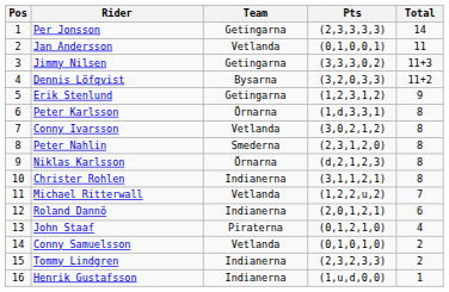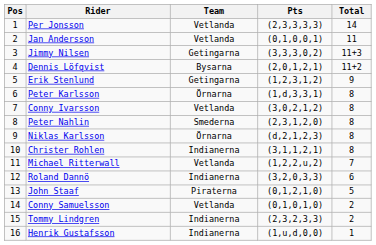 <table class=wikitable style="font-size:93%;">
 <tr>
 <th width=25px>Pos</th>
 <th width=200px>Rider</th>
 <th width=120px>Team</th>
 <th width=100px>Pts</th>
 <th width=50px>Total</th>
 </tr>
 <tr align=center>
 <td>1</td>
 <td align=left><a href='#'>Per Jonsson</a></td>
-<td>Getingarna</td>
+<td>Vetlanda</td>
 <td>(2,3,3,3,3)</td>
 <td>14</td>
 </tr>
 <tr align=center>
 <td>2</td>
 <td align=left><a href='#'>Jan Andersson</a></td>
 <td>Vetlanda</td>
 <td>(0,1,0,0,1)</td>
 <td>11</td>
 </tr>
 <tr align=center>
 <td>3</td>
 <td align=left><a href='#'>Jimmy Nilsen</a></td>
 <td>Getingarna</td>
 <td>(3,3,3,0,2)</td>
 <td>11+3</td>
 </tr>
 <tr align=center>
 <td>4</td>
 <td align=left><a href='#'>Dennis Löfqvist</a></td>
 <td>Bysarna</td>
-<td>(3,2,0,3,3)</td>
+<td>(2,0,1,2,1)</td>
 <td>11+2</td>
 </tr>
 <tr align=center>
 <td>5</td>
 <td align=left><a href='#'>Erik Stenlund</a></td>
 <td>Getingarna</td>
 <td>(1,2,3,1,2)</td>
 <td>9</td>
 </tr>
 <tr align=center>
 <td>6</td>
 <td align=left><a href='#'>Peter Karlsson</a></td>
 <td>Örnarna</td>
 <td>(1,d,3,3,1)</td>
 <td>8</td>
 </tr>
 <tr align=center>
 <td>7</td>
 <td align=left><a href='#'>Conny Ivarsson</a></td>
 <td>Vetlanda</td>
 <td>(3,0,2,1,2)</td>
 <td>8</td>
 </tr>
 <tr align=center>
 <td>8</td>
 <td align=left><a href='#'>Peter Nahlin</a></td>
 <td>Smederna</td>
 <td>(2,3,1,2,0)</td>
 <td>8</td>
 </tr>
 <tr align=center>
 <td>9</td>
 <td align=left><a href='#'>Niklas Karlsson</a></td>
 <td>Örnarna</td>
 <td>(d,2,1,2,3)</td>
 <td>8</td>
 </tr>
 <tr align=center>
 <td>10</td>
 <td align=left><a href='#'>Christer Rohlen</a></td>
 <td>Indianerna</td>
 <td>(3,1,1,2,1)</td>
 <td>8</td>
 </tr>
 <tr align=center>
 <td>11</td>
 <td align=left><a href='#'>Michael Ritterwall</a></td>
 <td>Vetlanda</td>
 <td>(1,2,2,u,2)</td>
 <td>7</td>
 </tr>
 <tr align=center>
 <td>12</td>
 <td align=left><a href='#'>Roland Dannö</a></td>
 <td>Indianerna</td>
-<td>(2,0,1,2,1)</td>
+<td>(3,2,0,3,3)</td>
 <td>6</td>
 </tr>
 <tr align=center>
 <td>13</td>
 <td align=left><a href='#'>John Staaf</a></td>
 <td>Piraterna</td>
 <td>(0,1,2,1,0)</td>
-<td>4</td>
+<td>5</td>
 </tr>
 <tr align=center>
 <td>14</td>
 <td align=left><a href='#'>Conny Samuelsson</a></td>
 <td>Vetlanda</td>
 <td>(0,1,0,1,0)</td>
 <td>2</td>
 </tr>
 <tr align=center>
 <td>15</td>
 <td align=left><a href='#'>Tommy Lindgren</a></td>
 <td>Indianerna</td>
 <td>(2,3,2,3,3)</td>
 <td>2</td>
 </tr>
 <tr align=center>
 <td>16</td>
 <td align=left><a href='#'>Henrik Gustafsson</a></td>
 <td>Indianerna</td>
 <td>(1,u,d,0,0)</td>
 <td>1</td>
 </tr>
 </table>
